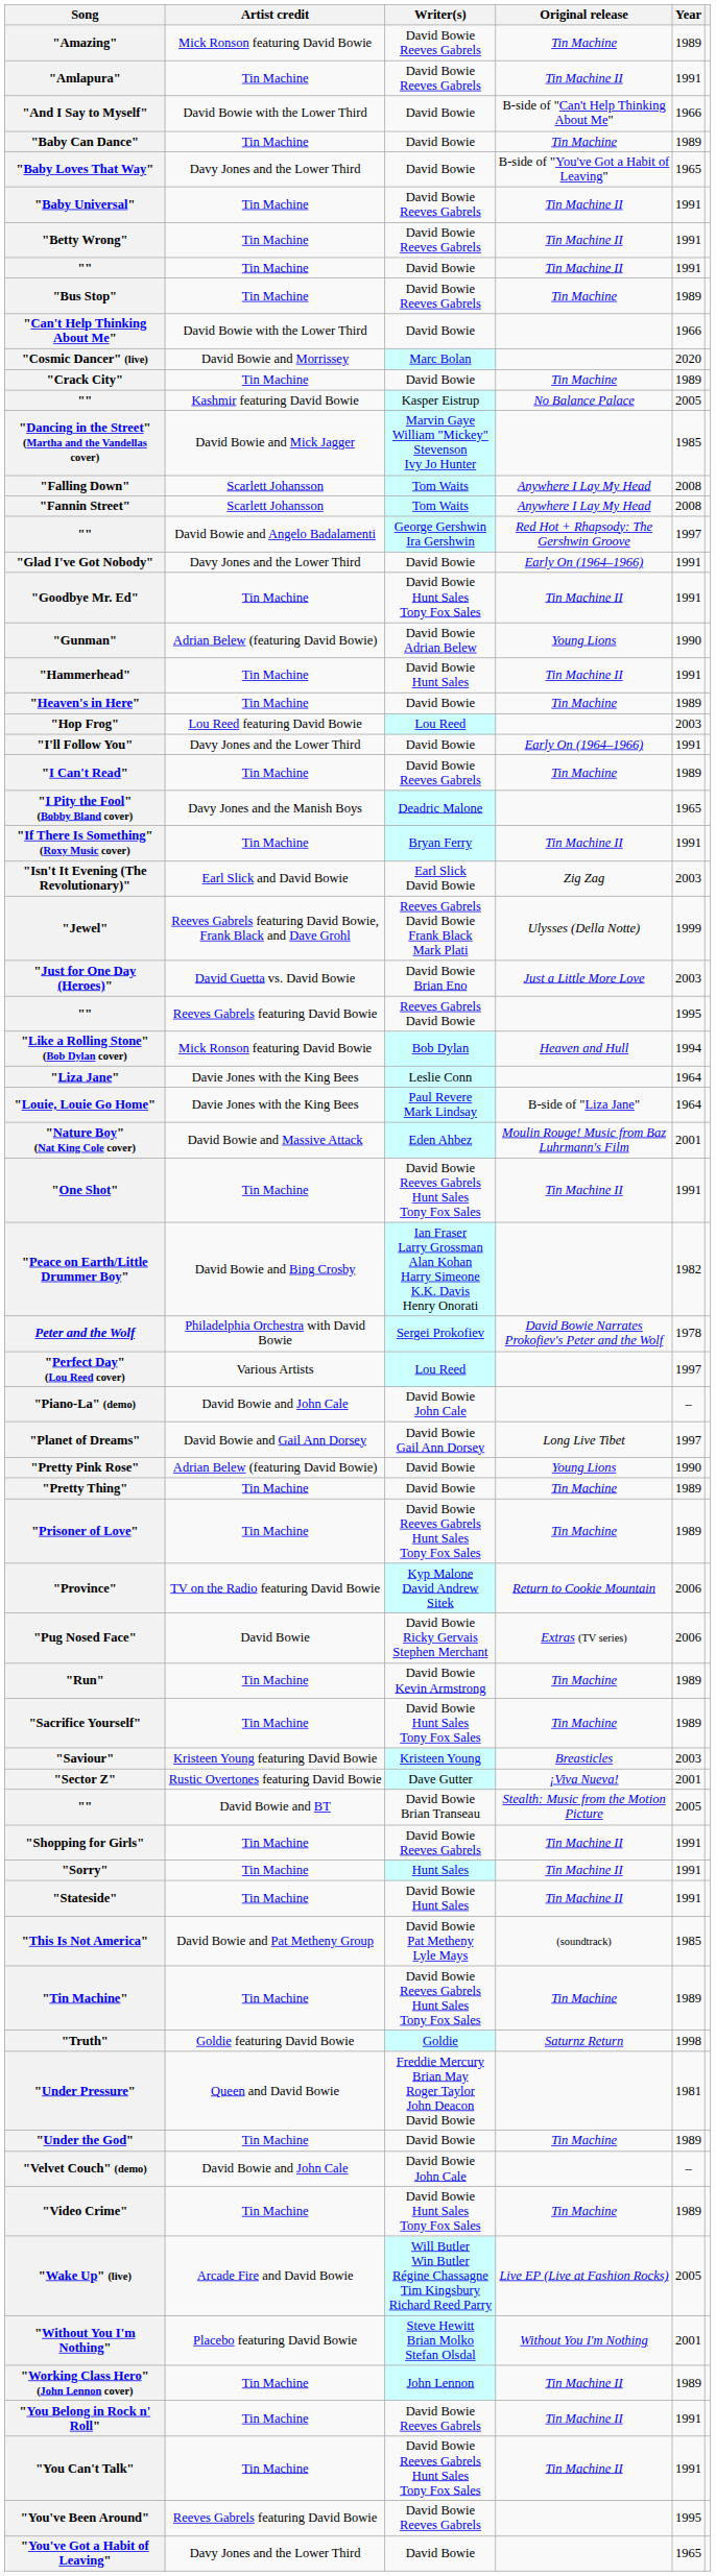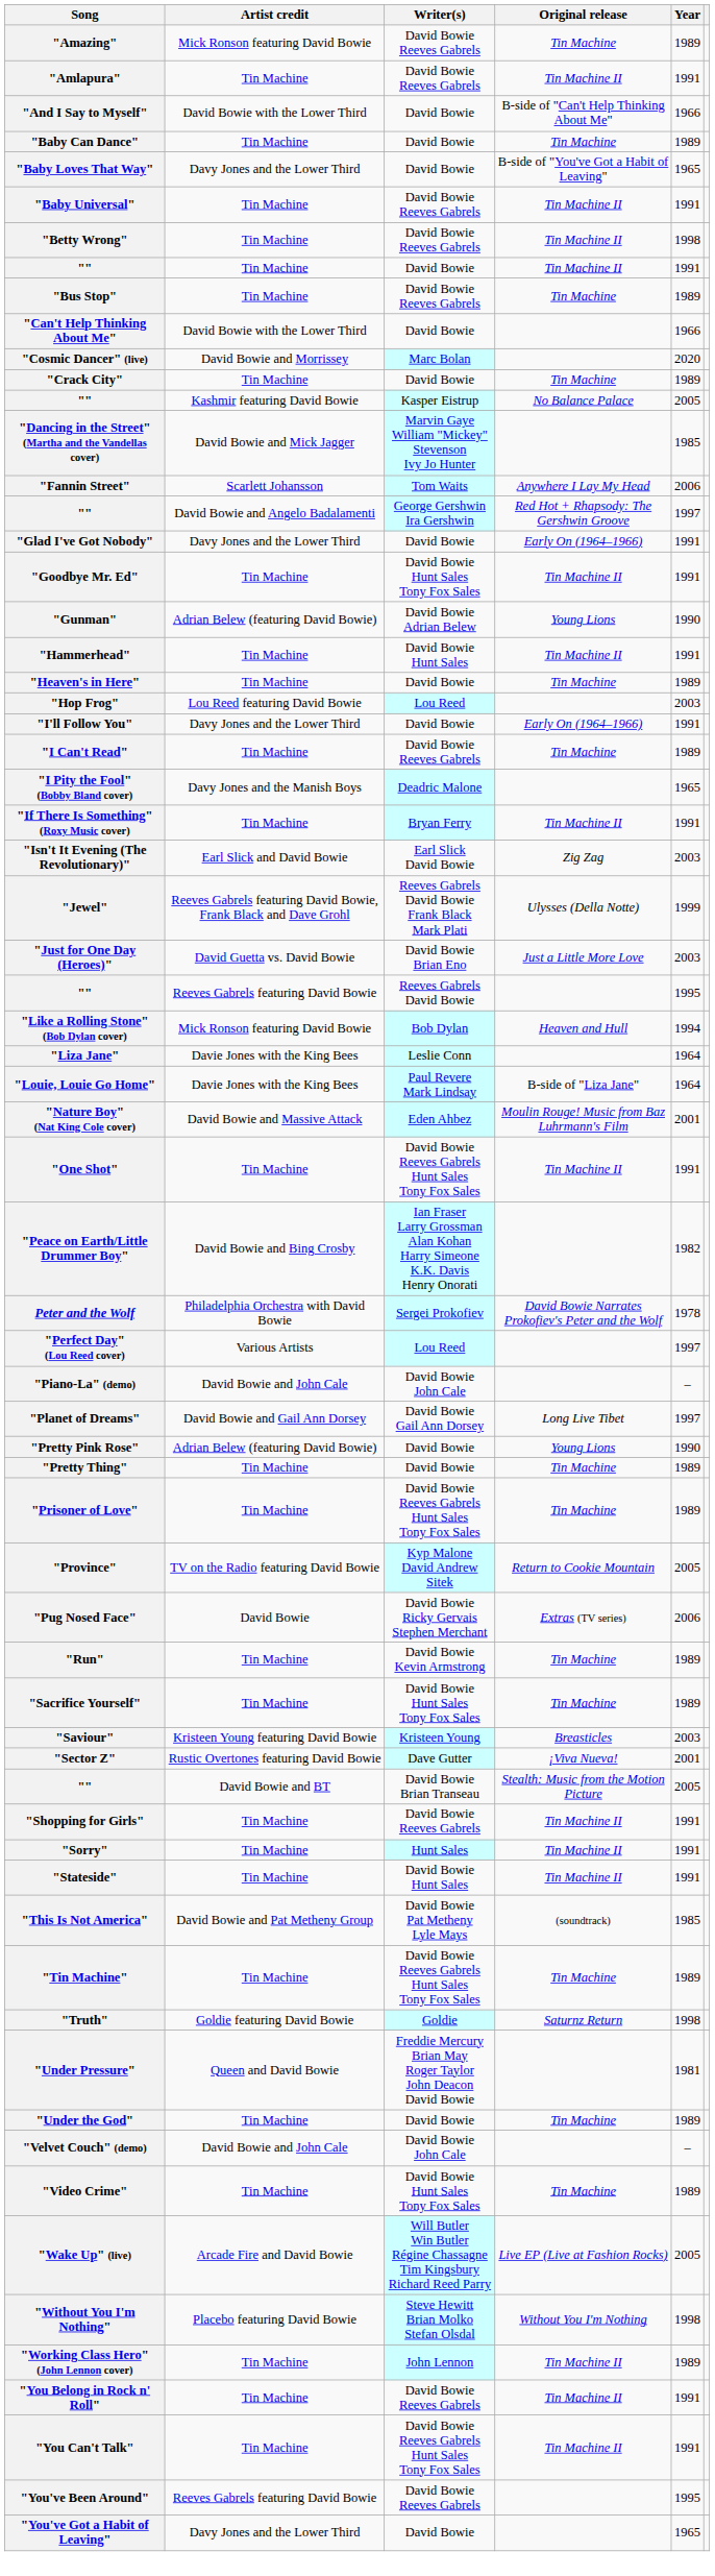 <table class="wikitable sortable plainrowheaders" style="text-align:center;">
 <tr>
 <th scope="col">Song</th>
 <th scope="col">Artist credit</th>
 <th scope="col" class="unsortable">Writer(s)</th>
 <th scope="col">Original release</th>
 <th scope="col">Year</th>
 <th scope="col" class="unsortable"></th>
 </tr>
 <tr>
 <th scope="row">"Amazing"</th>
 <td><a href='#'>Mick Ronson</a> featuring David Bowie</td>
 <td>David Bowie<br><a href='#'>Reeves Gabrels</a></td>
 <td><em><a href='#'>Tin Machine</a></em></td>
 <td>1989</td>
 <td></td>
 </tr>
 <tr>
 <th scope="row">"Amlapura"</th>
 <td><a href='#'>Tin Machine</a></td>
 <td>David Bowie<br><a href='#'>Reeves Gabrels</a></td>
 <td><em><a href='#'>Tin Machine II</a></em></td>
 <td>1991</td>
 <td></td>
 </tr>
 <tr>
 <th scope="row">"And I Say to Myself"</th>
 <td>David Bowie with the Lower Third</td>
 <td>David Bowie</td>
 <td>B-side of "<a href='#'>Can't Help Thinking About Me</a>"</td>
 <td>1966</td>
 <td></td>
 </tr>
 <tr>
 <th scope="row">"Baby Can Dance"</th>
 <td><a href='#'>Tin Machine</a></td>
 <td>David Bowie</td>
 <td><em><a href='#'>Tin Machine</a></em></td>
 <td>1989</td>
 <td></td>
 </tr>
 <tr>
 <th scope="row">"<a href='#'>Baby Loves That Way</a>"</th>
 <td>Davy Jones and the Lower Third</td>
 <td>David Bowie</td>
 <td>B-side of "<a href='#'>You've Got a Habit of Leaving</a>"</td>
 <td>1965</td>
 <td></td>
 </tr>
 <tr>
 <th scope="row">"<a href='#'>Baby Universal</a>"</th>
 <td><a href='#'>Tin Machine</a></td>
 <td>David Bowie<br><a href='#'>Reeves Gabrels</a></td>
 <td><em><a href='#'>Tin Machine II</a></em></td>
 <td>1991</td>
 <td></td>
 </tr>
 <tr>
 <th scope="row">"Betty Wrong"</th>
 <td><a href='#'>Tin Machine</a></td>
 <td>David Bowie<br><a href='#'>Reeves Gabrels</a></td>
 <td><em><a href='#'>Tin Machine II</a></em></td>
-<td>1991</td>
+<td>1998</td>
 <td></td>
 </tr>
 <tr>
 <th scope="row">""</th>
 <td><a href='#'>Tin Machine</a></td>
 <td>David Bowie</td>
 <td><em><a href='#'>Tin Machine II</a></em></td>
 <td>1991</td>
 <td></td>
 </tr>
 <tr>
 <th scope="row">"Bus Stop"</th>
 <td><a href='#'>Tin Machine</a></td>
 <td>David Bowie<br><a href='#'>Reeves Gabrels</a></td>
 <td><em><a href='#'>Tin Machine</a></em></td>
 <td>1989</td>
 <td></td>
 </tr>
 <tr>
 <th scope="row">"<a href='#'>Can't Help Thinking About Me</a>"</th>
 <td>David Bowie with the Lower Third</td>
 <td>David Bowie</td>
 <td></td>
 <td>1966</td>
 <td></td>
 </tr>
 <tr>
 <th scope="row">"Cosmic Dancer" <small>(live)</small></th>
 <td>David Bowie and <a href='#'>Morrissey</a></td>
 <td style="background-color:#CCFFFF"><a href='#'>Marc Bolan</a> </td>
 <td></td>
 <td>2020</td>
 <td></td>
 </tr>
 <tr>
 <th scope="row">"Crack City"</th>
 <td><a href='#'>Tin Machine</a></td>
 <td>David Bowie</td>
 <td><em><a href='#'>Tin Machine</a></em></td>
 <td>1989</td>
 <td></td>
 </tr>
 <tr>
 <th scope="row">""</th>
 <td><a href='#'>Kashmir</a> featuring David Bowie</td>
 <td style="background-color:#CCFFFF">Kasper Eistrup </td>
 <td><em><a href='#'>No Balance Palace</a></em></td>
 <td>2005</td>
 <td></td>
 </tr>
 <tr>
 <th scope="row">"<a href='#'>Dancing in the Street</a>"<br><small>(<a href='#'>Martha and the Vandellas</a> cover)</small></th>
 <td>David Bowie and <a href='#'>Mick Jagger</a></td>
 <td style="background-color:#CCFFFF"><a href='#'>Marvin Gaye</a><br><a href='#'>William "Mickey" Stevenson</a><br><a href='#'>Ivy Jo Hunter</a> </td>
 <td></td>
 <td>1985</td>
 <td></td>
 </tr>
 <tr>
-<th scope="row">"Falling Down"</th>
-<td><a href='#'>Scarlett Johansson</a></td>
-<td style="background-color:#CCFFFF"><a href='#'>Tom Waits</a> </td>
-<td><em><a href='#'>Anywhere I Lay My Head</a></em></td>
-<td>2008</td>
-<td></td>
-</tr>
-<tr>
 <th scope="row">"Fannin Street"</th>
 <td><a href='#'>Scarlett Johansson</a></td>
 <td style="background-color:#CCFFFF"><a href='#'>Tom Waits</a> </td>
 <td><em><a href='#'>Anywhere I Lay My Head</a></em></td>
-<td>2008</td>
+<td>2006</td>
 <td></td>
 </tr>
 <tr>
 <th scope="row">""</th>
 <td>David Bowie and <a href='#'>Angelo Badalamenti</a></td>
 <td style="background-color:#CCFFFF"><a href='#'>George Gershwin</a><br><a href='#'>Ira Gershwin</a> </td>
 <td><em><a href='#'>Red Hot + Rhapsody: The Gershwin Groove</a></em></td>
 <td>1997</td>
 <td></td>
 </tr>
 <tr>
 <th scope="row">"Glad I've Got Nobody"</th>
 <td>Davy Jones and the Lower Third</td>
 <td>David Bowie</td>
 <td><em><a href='#'>Early On (1964–1966)</a></em></td>
 <td>1991</td>
 <td></td>
 </tr>
 <tr>
 <th scope="row">"Goodbye Mr. Ed"</th>
 <td><a href='#'>Tin Machine</a></td>
 <td>David Bowie<br><a href='#'>Hunt Sales</a><br><a href='#'>Tony Fox Sales</a></td>
 <td><em><a href='#'>Tin Machine II</a></em></td>
 <td>1991</td>
 <td></td>
 </tr>
 <tr>
 <th scope="row">"Gunman"</th>
 <td><a href='#'>Adrian Belew</a> (featuring David Bowie)</td>
 <td>David Bowie<br><a href='#'>Adrian Belew</a></td>
 <td><em><a href='#'>Young Lions</a></em></td>
 <td>1990</td>
 <td></td>
 </tr>
 <tr>
 <th scope="row">"Hammerhead"</th>
 <td><a href='#'>Tin Machine</a></td>
 <td>David Bowie<br><a href='#'>Hunt Sales</a></td>
 <td><em><a href='#'>Tin Machine II</a></em></td>
 <td>1991</td>
 <td><br></td>
 </tr>
 <tr>
 <th scope="row">"<a href='#'>Heaven's in Here</a>"</th>
 <td><a href='#'>Tin Machine</a></td>
 <td>David Bowie</td>
 <td><em><a href='#'>Tin Machine</a></em></td>
 <td>1989</td>
 <td></td>
 </tr>
 <tr>
 <th scope="row">"Hop Frog"</th>
 <td><a href='#'>Lou Reed</a> featuring David Bowie</td>
 <td style="background-color:#CCFFFF"><a href='#'>Lou Reed</a> </td>
 <td><em></em></td>
 <td>2003</td>
 <td></td>
 </tr>
 <tr>
 <th scope="row">"I'll Follow You"</th>
 <td>Davy Jones and the Lower Third</td>
 <td>David Bowie</td>
 <td><em><a href='#'>Early On (1964–1966)</a></em></td>
 <td>1991</td>
 <td></td>
 </tr>
 <tr>
 <th scope="row">"<a href='#'>I Can't Read</a>"</th>
 <td><a href='#'>Tin Machine</a></td>
 <td>David Bowie<br><a href='#'>Reeves Gabrels</a></td>
 <td><em><a href='#'>Tin Machine</a></em></td>
 <td>1989</td>
 <td></td>
 </tr>
 <tr>
 <th scope="row">"<a href='#'>I Pity the Fool</a>"<br><small>(<a href='#'>Bobby Bland</a> cover)</small></th>
 <td>Davy Jones and the Manish Boys</td>
 <td style="background-color:#CCFFFF"><a href='#'>Deadric Malone</a> </td>
 <td></td>
 <td>1965</td>
 <td></td>
 </tr>
 <tr>
 <th scope="row">"<a href='#'>If There Is Something</a>"<br><small>(<a href='#'>Roxy Music</a> cover)</small></th>
 <td><a href='#'>Tin Machine</a></td>
 <td style="background-color:#CCFFFF"><a href='#'>Bryan Ferry</a> </td>
 <td><em><a href='#'>Tin Machine II</a></em></td>
 <td>1991</td>
 <td></td>
 </tr>
 <tr>
 <th scope="row">"Isn't It Evening (The Revolutionary)"</th>
 <td><a href='#'>Earl Slick</a> and David Bowie</td>
 <td><a href='#'>Earl Slick</a><br>David Bowie</td>
 <td><em>Zig Zag</em></td>
 <td>2003</td>
 <td></td>
 </tr>
 <tr>
 <th scope="row">"Jewel"</th>
 <td><a href='#'>Reeves Gabrels</a> featuring David Bowie, <a href='#'>Frank Black</a> and <a href='#'>Dave Grohl</a></td>
 <td><a href='#'>Reeves Gabrels</a><br>David Bowie<br><a href='#'>Frank Black</a><br><a href='#'>Mark Plati</a></td>
 <td><em>Ulysses (Della Notte)</em></td>
 <td>1999</td>
 <td></td>
 </tr>
 <tr>
 <th scope="row">"<a href='#'>Just for One Day (Heroes)</a>"</th>
 <td><a href='#'>David Guetta</a> vs. David Bowie</td>
 <td>David Bowie<br><a href='#'>Brian Eno</a></td>
 <td><em><a href='#'>Just a Little More Love</a></em></td>
 <td>2003</td>
 <td></td>
 </tr>
 <tr>
 <th scope="row">""</th>
 <td><a href='#'>Reeves Gabrels</a> featuring David Bowie</td>
 <td><a href='#'>Reeves Gabrels</a><br>David Bowie</td>
 <td><em></em></td>
 <td>1995</td>
 <td></td>
 </tr>
 <tr>
 <th scope="row">"<a href='#'>Like a Rolling Stone</a>"<br><small>(<a href='#'>Bob Dylan</a> cover)</small></th>
 <td><a href='#'>Mick Ronson</a> featuring David Bowie</td>
 <td style="background-color:#CCFFFF"><a href='#'>Bob Dylan</a> </td>
 <td><em><a href='#'>Heaven and Hull</a></em></td>
 <td>1994</td>
 <td></td>
 </tr>
 <tr>
 <th scope="row">"<a href='#'>Liza Jane</a>"</th>
 <td>Davie Jones with the King Bees</td>
 <td style="background-color:#CCFFFF">Leslie Conn </td>
 <td></td>
 <td>1964</td>
 <td><br></td>
 </tr>
 <tr>
 <th scope="row">"<a href='#'>Louie, Louie Go Home</a>"</th>
 <td>Davie Jones with the King Bees</td>
 <td style="background-color:#CCFFFF"><a href='#'>Paul Revere</a><br><a href='#'>Mark Lindsay</a> </td>
 <td>B-side of "<a href='#'>Liza Jane</a>"</td>
 <td>1964</td>
 <td></td>
 </tr>
 <tr>
 <th scope="row">"<a href='#'>Nature Boy</a>"<br><small>(<a href='#'>Nat King Cole</a> cover)</small></th>
 <td>David Bowie and <a href='#'>Massive Attack</a></td>
 <td style="background-color:#CCFFFF"><a href='#'>Eden Ahbez</a> </td>
 <td><em><a href='#'>Moulin Rouge! Music from Baz Luhrmann's Film</a></em></td>
 <td>2001</td>
 <td></td>
 </tr>
 <tr>
 <th scope="row">"<a href='#'>One Shot</a>"</th>
 <td><a href='#'>Tin Machine</a></td>
 <td>David Bowie<br><a href='#'>Reeves Gabrels</a><br><a href='#'>Hunt Sales</a><br><a href='#'>Tony Fox Sales</a></td>
 <td><em><a href='#'>Tin Machine II</a></em></td>
 <td>1991</td>
 <td></td>
 </tr>
 <tr>
 <th scope="row">"<a href='#'>Peace on Earth/Little Drummer Boy</a>"</th>
 <td>David Bowie and <a href='#'>Bing Crosby</a></td>
 <td style="background-color:#CCFFFF"><a href='#'>Ian Fraser</a><br><a href='#'>Larry Grossman</a><br><a href='#'>Alan Kohan</a><br><a href='#'>Harry Simeone</a><br><a href='#'>K.K. Davis</a><br>Henry Onorati </td>
 <td></td>
 <td>1982</td>
 <td></td>
 </tr>
 <tr>
 <th scope="row"><em><a href='#'>Peter and the Wolf</a></em></th>
 <td><a href='#'>Philadelphia Orchestra</a> with David Bowie</td>
 <td style="background-color:#CCFFFF"><a href='#'>Sergei Prokofiev</a> </td>
 <td><em><a href='#'>David Bowie Narrates Prokofiev's Peter and the Wolf</a></em></td>
 <td>1978</td>
 <td></td>
 </tr>
 <tr>
 <th scope="row">"<a href='#'>Perfect Day</a>"<br><small>(<a href='#'>Lou Reed</a> cover)</small></th>
 <td>Various Artists</td>
 <td style="background-color:#CCFFFF"><a href='#'>Lou Reed</a> </td>
 <td></td>
 <td>1997</td>
 <td></td>
 </tr>
 <tr>
 <th scope="row">"Piano-La" <small>(demo)</small></th>
 <td>David Bowie and <a href='#'>John Cale</a></td>
 <td>David Bowie<br><a href='#'>John Cale</a></td>
 <td></td>
 <td>–</td>
 <td></td>
 </tr>
 <tr>
 <th scope="row">"Planet of Dreams"</th>
 <td>David Bowie and <a href='#'>Gail Ann Dorsey</a></td>
 <td>David Bowie<br><a href='#'>Gail Ann Dorsey</a></td>
 <td><em>Long Live Tibet</em></td>
 <td>1997</td>
 <td></td>
 </tr>
 <tr>
 <th scope="row">"Pretty Pink Rose"</th>
 <td><a href='#'>Adrian Belew</a> (featuring David Bowie)</td>
 <td>David Bowie</td>
 <td><em><a href='#'>Young Lions</a></em></td>
 <td>1990</td>
 <td></td>
 </tr>
 <tr>
 <th scope="row">"Pretty Thing"</th>
 <td><a href='#'>Tin Machine</a></td>
 <td>David Bowie</td>
 <td><em><a href='#'>Tin Machine</a></em></td>
 <td>1989</td>
 <td></td>
 </tr>
 <tr>
 <th scope="row">"<a href='#'>Prisoner of Love</a>"</th>
 <td><a href='#'>Tin Machine</a></td>
 <td>David Bowie<br><a href='#'>Reeves Gabrels</a><br><a href='#'>Hunt Sales</a><br><a href='#'>Tony Fox Sales</a></td>
 <td><em><a href='#'>Tin Machine</a></em></td>
 <td>1989</td>
 <td></td>
 </tr>
 <tr>
 <th scope="row">"Province"</th>
 <td><a href='#'>TV on the Radio</a> featuring David Bowie</td>
 <td style="background-color:#CCFFFF"><a href='#'>Kyp Malone</a><br><a href='#'>David Andrew Sitek</a> </td>
 <td><em><a href='#'>Return to Cookie Mountain</a></em></td>
-<td>2006</td>
+<td>2005</td>
 <td></td>
 </tr>
 <tr>
 <th scope="row">"Pug Nosed Face"</th>
 <td>David Bowie</td>
 <td>David Bowie<br><a href='#'>Ricky Gervais</a><br><a href='#'>Stephen Merchant</a></td>
 <td><em><a href='#'>Extras</a></em> <small>(TV series)</small></td>
 <td>2006</td>
 <td></td>
 </tr>
 <tr>
 <th scope="row">"Run"</th>
 <td><a href='#'>Tin Machine</a></td>
 <td>David Bowie<br><a href='#'>Kevin Armstrong</a></td>
 <td><em><a href='#'>Tin Machine</a></em></td>
 <td>1989</td>
 <td></td>
 </tr>
 <tr>
 <th scope="row">"Sacrifice Yourself"</th>
 <td><a href='#'>Tin Machine</a></td>
 <td>David Bowie<br><a href='#'>Hunt Sales</a><br><a href='#'>Tony Fox Sales</a></td>
 <td><em><a href='#'>Tin Machine</a></em></td>
 <td>1989</td>
 <td></td>
 </tr>
 <tr>
 <th scope="row">"Saviour"</th>
 <td><a href='#'>Kristeen Young</a> featuring David Bowie</td>
 <td style="background-color:#CCFFFF"><a href='#'>Kristeen Young</a> </td>
 <td><em><a href='#'>Breasticles</a></em></td>
 <td>2003</td>
 <td></td>
 </tr>
 <tr>
 <th scope="row">"Sector Z"</th>
 <td><a href='#'>Rustic Overtones</a> featuring David Bowie</td>
 <td style="background-color:#CCFFFF">Dave Gutter </td>
 <td><em><a href='#'>¡Viva Nueva!</a></em></td>
 <td>2001</td>
 <td></td>
 </tr>
 <tr>
 <th scope="row">""</th>
 <td>David Bowie and <a href='#'>BT</a></td>
 <td>David Bowie<br>Brian Transeau</td>
 <td><em><a href='#'>Stealth: Music from the Motion Picture</a></em></td>
 <td>2005</td>
 <td></td>
 </tr>
 <tr>
 <th scope="row">"Shopping for Girls"</th>
 <td><a href='#'>Tin Machine</a></td>
 <td>David Bowie<br><a href='#'>Reeves Gabrels</a></td>
 <td><em><a href='#'>Tin Machine II</a></em></td>
 <td>1991</td>
 <td></td>
 </tr>
 <tr>
 <th scope="row">"Sorry"</th>
 <td><a href='#'>Tin Machine</a></td>
 <td style="background-color:#CCFFFF"><a href='#'>Hunt Sales</a> </td>
 <td><em><a href='#'>Tin Machine II</a></em></td>
 <td>1991</td>
 <td></td>
 </tr>
 <tr>
 <th scope="row">"Stateside"</th>
 <td><a href='#'>Tin Machine</a></td>
 <td>David Bowie<br><a href='#'>Hunt Sales</a></td>
 <td><em><a href='#'>Tin Machine II</a></em></td>
 <td>1991</td>
 <td></td>
 </tr>
 <tr>
 <th scope="row">"<a href='#'>This Is Not America</a>"</th>
 <td>David Bowie and <a href='#'>Pat Metheny Group</a></td>
 <td>David Bowie<br><a href='#'>Pat Metheny</a><br><a href='#'>Lyle Mays</a></td>
 <td><em></em> <small>(soundtrack)</small></td>
 <td>1985</td>
 <td></td>
 </tr>
 <tr>
 <th scope="row">"<a href='#'>Tin Machine</a>"</th>
 <td><a href='#'>Tin Machine</a></td>
 <td>David Bowie<br><a href='#'>Reeves Gabrels</a><br><a href='#'>Hunt Sales</a><br><a href='#'>Tony Fox Sales</a></td>
 <td><em><a href='#'>Tin Machine</a></em></td>
 <td>1989</td>
 <td></td>
 </tr>
 <tr>
 <th scope="row">"Truth"</th>
 <td><a href='#'>Goldie</a> featuring David Bowie</td>
 <td style="background-color:#CCFFFF"><a href='#'>Goldie</a> </td>
 <td><em><a href='#'>Saturnz Return</a></em></td>
 <td>1998</td>
 <td></td>
 </tr>
 <tr>
 <th scope="row">"<a href='#'>Under Pressure</a>"</th>
 <td><a href='#'>Queen</a> and David Bowie</td>
 <td><a href='#'>Freddie Mercury</a><br><a href='#'>Brian May</a><br><a href='#'>Roger Taylor</a><br><a href='#'>John Deacon</a><br>David Bowie</td>
 <td></td>
 <td>1981</td>
 <td></td>
 </tr>
 <tr>
 <th scope="row">"<a href='#'>Under the God</a>"</th>
 <td><a href='#'>Tin Machine</a></td>
 <td>David Bowie</td>
 <td><em><a href='#'>Tin Machine</a></em></td>
 <td>1989</td>
 <td></td>
 </tr>
 <tr>
 <th scope="row">"Velvet Couch" <small>(demo)</small></th>
 <td>David Bowie and <a href='#'>John Cale</a></td>
 <td>David Bowie<br><a href='#'>John Cale</a></td>
 <td></td>
 <td>–</td>
 <td></td>
 </tr>
 <tr>
 <th scope="row">"Video Crime"</th>
 <td><a href='#'>Tin Machine</a></td>
 <td>David Bowie<br><a href='#'>Hunt Sales</a><br><a href='#'>Tony Fox Sales</a></td>
 <td><em><a href='#'>Tin Machine</a></em></td>
 <td>1989</td>
 <td></td>
 </tr>
 <tr>
 <th scope="row">"<a href='#'>Wake Up</a>" <small>(live)</small></th>
 <td><a href='#'>Arcade Fire</a> and David Bowie</td>
 <td style="background-color:#CCFFFF"><a href='#'>Will Butler</a><br><a href='#'>Win Butler</a><br><a href='#'>Régine Chassagne</a><br><a href='#'>Tim Kingsbury</a><br><a href='#'>Richard Reed Parry</a> </td>
 <td><em><a href='#'>Live EP (Live at Fashion Rocks)</a></em></td>
 <td>2005</td>
 <td></td>
 </tr>
 <tr>
 <th scope="row">"<a href='#'>Without You I'm Nothing</a>"</th>
 <td><a href='#'>Placebo</a> featuring David Bowie</td>
 <td style="background-color:#CCFFFF"><a href='#'>Steve Hewitt</a><br><a href='#'>Brian Molko</a><br><a href='#'>Stefan Olsdal</a> </td>
 <td><em><a href='#'>Without You I'm Nothing</a></em></td>
-<td>2001</td>
+<td>1998</td>
 <td></td>
 </tr>
 <tr>
 <th scope="row">"<a href='#'>Working Class Hero</a>"<br><small>(<a href='#'>John Lennon</a> cover)</small></th>
 <td><a href='#'>Tin Machine</a></td>
 <td style="background-color:#CCFFFF"><a href='#'>John Lennon</a> </td>
 <td><em><a href='#'>Tin Machine II</a></em></td>
 <td>1989</td>
 <td></td>
 </tr>
 <tr>
 <th scope="row">"<a href='#'>You Belong in Rock n' Roll</a>"</th>
 <td><a href='#'>Tin Machine</a></td>
 <td>David Bowie<br><a href='#'>Reeves Gabrels</a></td>
 <td><em><a href='#'>Tin Machine II</a></em></td>
 <td>1991</td>
 <td></td>
 </tr>
 <tr>
 <th scope="row">"You Can't Talk"</th>
 <td><a href='#'>Tin Machine</a></td>
 <td>David Bowie<br><a href='#'>Reeves Gabrels</a><br><a href='#'>Hunt Sales</a><br><a href='#'>Tony Fox Sales</a></td>
 <td><em><a href='#'>Tin Machine II</a></em></td>
 <td>1991</td>
 <td></td>
 </tr>
 <tr>
 <th scope="row">"You've Been Around"</th>
 <td><a href='#'>Reeves Gabrels</a> featuring David Bowie</td>
 <td>David Bowie<br><a href='#'>Reeves Gabrels</a></td>
 <td><em></em></td>
 <td>1995</td>
 <td></td>
 </tr>
 <tr>
 <th scope="row">"<a href='#'>You've Got a Habit of Leaving</a>"</th>
 <td>Davy Jones and the Lower Third</td>
 <td>David Bowie</td>
 <td></td>
 <td>1965</td>
 <td></td>
 </tr>
 </table>
